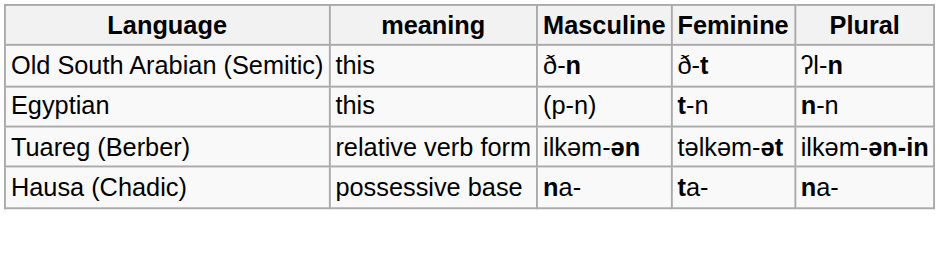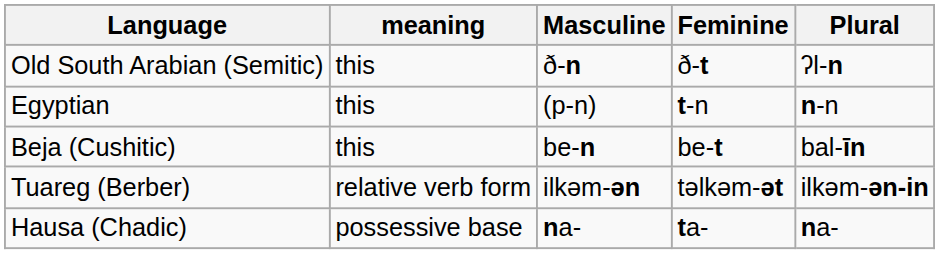 <table class="wikitable" style="font-size:smaller;">
 <tr>
 <th>Language</th>
 <th>meaning</th>
 <th>Masculine</th>
 <th>Feminine</th>
 <th>Plural</th>
 </tr>
 <tr>
 <td>Old South Arabian (Semitic)</td>
 <td>this</td>
 <td>ð-<strong>n</strong></td>
 <td>ð-<strong>t </strong></td>
 <td>ʔl-<strong>n</strong></td>
 </tr>
 <tr>
 <td>Egyptian</td>
 <td>this</td>
 <td>(p-n)</td>
 <td><strong>t</strong>-n</td>
 <td><strong>n</strong>-n</td>
 </tr>
 <tr>
+<td>Beja (Cushitic)</td>
+<td>this</td>
+<td>be-<strong>n</strong></td>
+<td>be-<strong>t</strong></td>
+<td>bal-<strong>īn</strong></td>
+</tr>
+<tr>
 <td>Tuareg (Berber)</td>
 <td>relative verb form</td>
 <td>ilkəm-<strong>ən</strong></td>
 <td>təlkəm-<strong>ət</strong></td>
 <td>ilkəm-<strong>ən-in</strong></td>
 </tr>
 <tr>
 <td>Hausa (Chadic)</td>
 <td>possessive base</td>
 <td><strong>n</strong>a-</td>
 <td><strong>t</strong>a-</td>
 <td><strong>n</strong>a-</td>
 </tr>
 </table>
